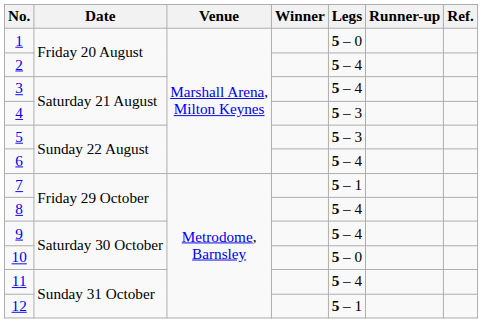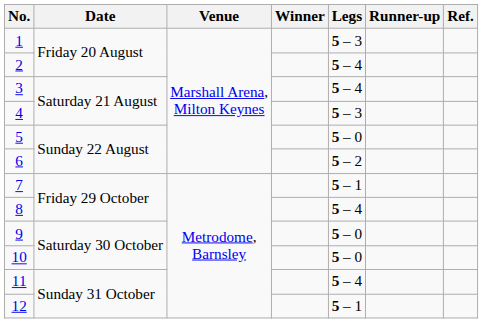 <table class="wikitable">
 <tr>
 <th>No.</th>
 <th>Date</th>
 <th>Venue</th>
 <th>Winner</th>
 <th>Legs</th>
 <th>Runner-up</th>
 <th>Ref.</th>
 </tr>
 <tr>
 <td align=center><a href='#'>1</a></td>
 <td align=left rowspan="2">Friday 20 August</td>
 <td align="center" rowspan="6"><a href='#'>Marshall Arena</a>,<br>  <a href='#'>Milton Keynes</a></td>
 <td align="right"></td>
-<td align="center"><strong>5</strong> – 0</td>
+<td align="center"><strong>5</strong> – 3</td>
 <td></td>
 <td align="center"></td>
 </tr>
 <tr>
 <td align=center><a href='#'>2</a></td>
 <td align="right"></td>
 <td align="center"><strong>5</strong> – 4</td>
 <td></td>
 <td align="center"></td>
 </tr>
 <tr>
 <td align=center><a href='#'>3</a></td>
 <td align=left rowspan="2">Saturday 21 August</td>
 <td align="right"></td>
 <td align="center"><strong>5</strong> – 4</td>
 <td></td>
 <td align="center"></td>
 </tr>
 <tr>
 <td align=center><a href='#'>4</a></td>
 <td align="right"></td>
 <td align="center"><strong>5</strong> – 3</td>
 <td></td>
 <td align="center"></td>
 </tr>
 <tr>
 <td align=center><a href='#'>5</a></td>
 <td align=left rowspan="2">Sunday 22 August</td>
 <td align="right"></td>
-<td align="center"><strong>5</strong> – 3</td>
+<td align="center"><strong>5</strong> – 0</td>
 <td></td>
 <td align="center"></td>
 </tr>
 <tr>
 <td align=center><a href='#'>6</a></td>
 <td align="right"></td>
-<td align="center"><strong>5</strong> – 4</td>
+<td align="center"><strong>5</strong> – 2</td>
 <td></td>
 <td align="center"></td>
 </tr>
 <tr>
 <td align=center><a href='#'>7</a></td>
 <td align=left rowspan="2">Friday 29 October</td>
 <td align="center" rowspan="6"><a href='#'>Metrodome</a>,<br>  <a href='#'>Barnsley</a></td>
 <td align="right"></td>
 <td align="center"><strong>5</strong> – 1</td>
 <td></td>
 <td align="center"></td>
 </tr>
 <tr>
 <td align=center><a href='#'>8</a></td>
 <td align="right"></td>
 <td align="center"><strong>5</strong> – 4</td>
 <td></td>
 <td align="center"></td>
 </tr>
 <tr>
 <td align=center><a href='#'>9</a></td>
 <td align=left rowspan="2">Saturday 30 October</td>
 <td align="right"></td>
-<td align="center"><strong>5</strong> – 4</td>
+<td align="center"><strong>5</strong> – 0</td>
 <td></td>
 <td align="center"></td>
 </tr>
 <tr>
 <td align=center><a href='#'>10</a></td>
 <td align="right"></td>
 <td align="center"><strong>5</strong> – 0</td>
 <td></td>
 <td align="center"></td>
 </tr>
 <tr>
 <td align=center><a href='#'>11</a></td>
 <td align=left rowspan="2">Sunday 31 October</td>
 <td align="right"></td>
 <td align="center"><strong>5</strong> – 4</td>
 <td></td>
 <td align="center"></td>
 </tr>
 <tr>
 <td align=center><a href='#'>12</a></td>
 <td align="right"></td>
 <td align="center"><strong>5</strong> – 1</td>
 <td></td>
 <td align="center"></td>
 </tr>
 </table>
